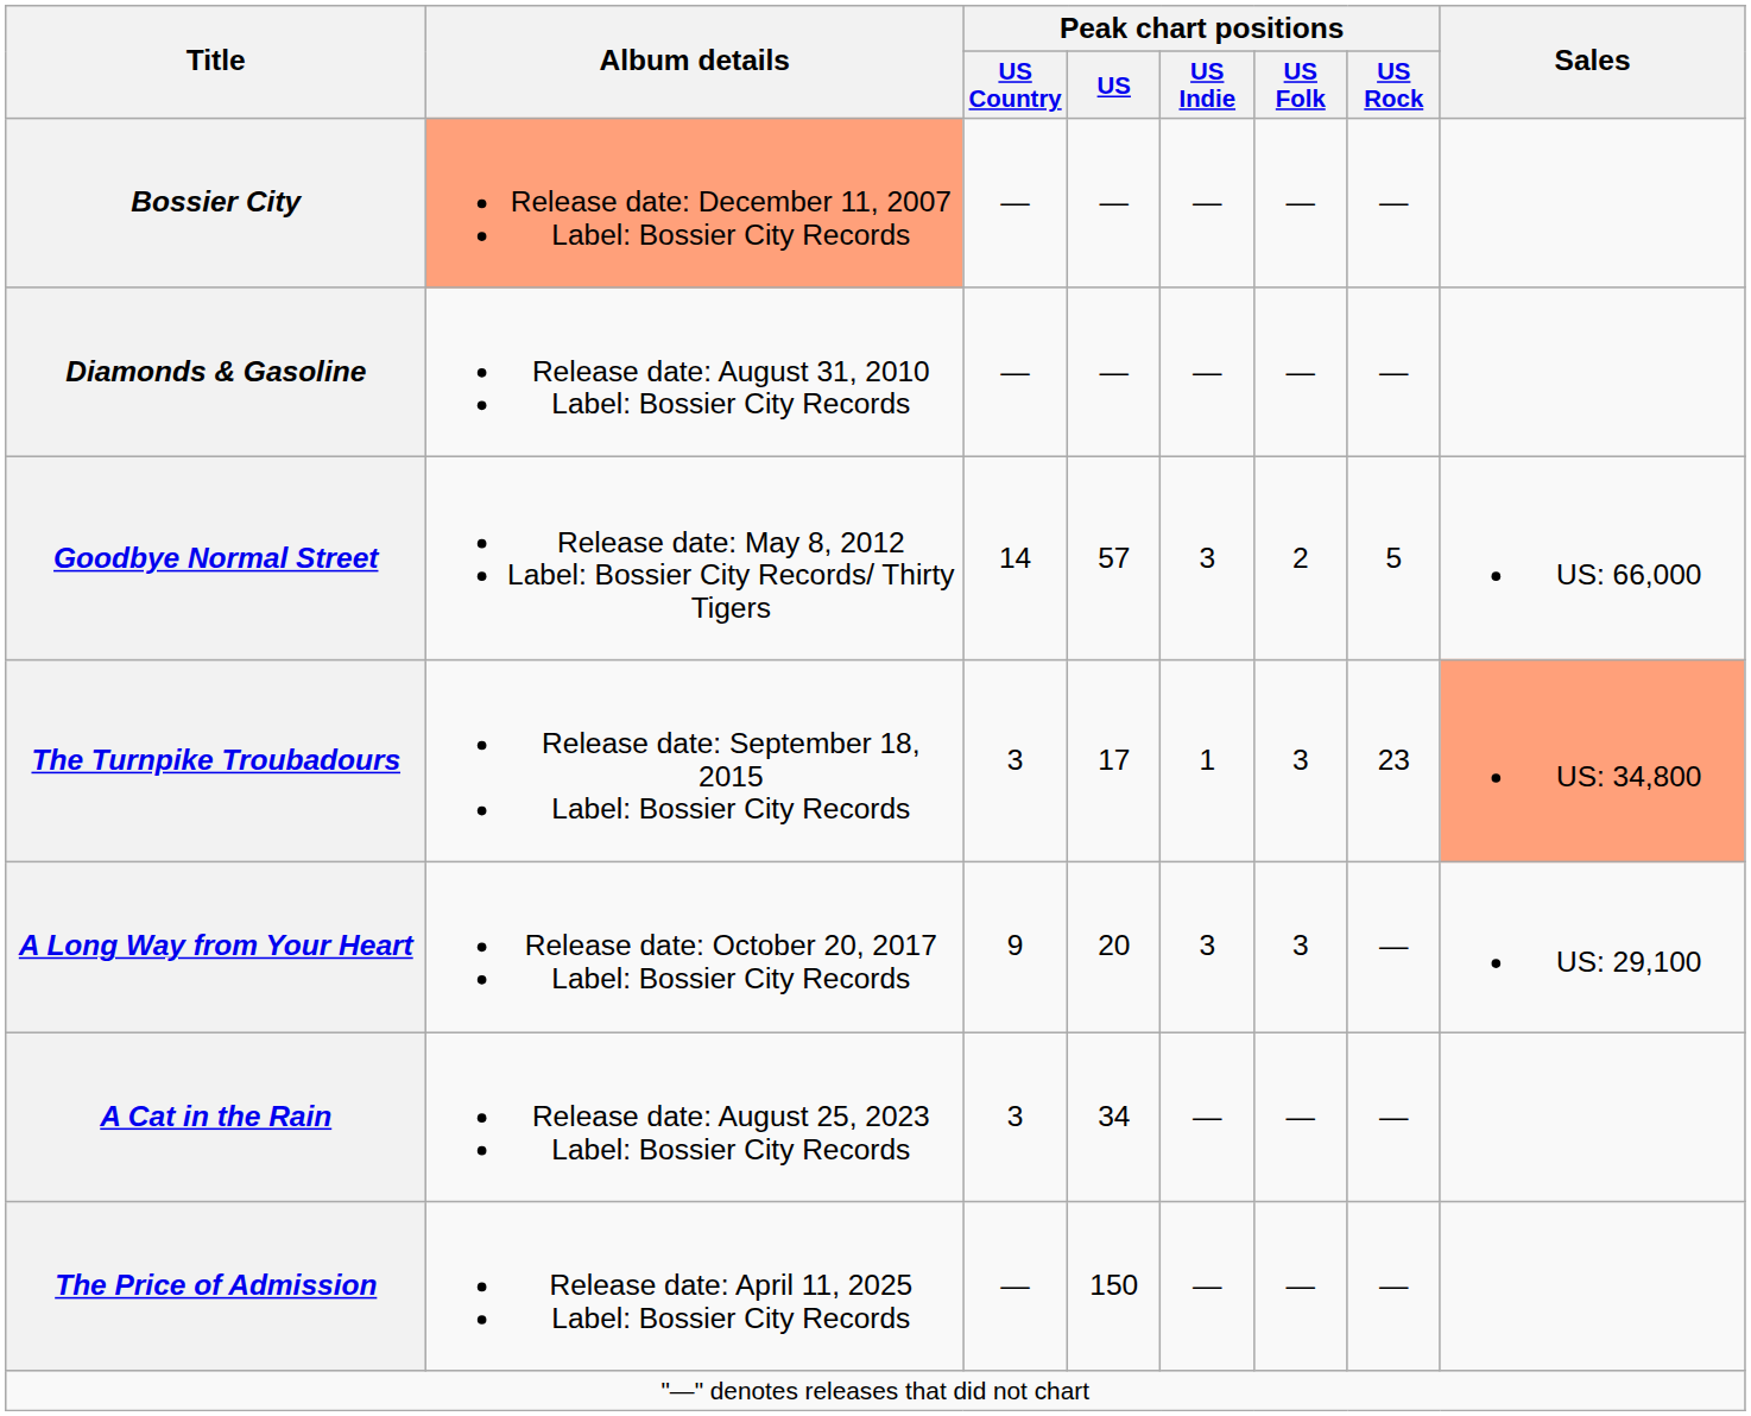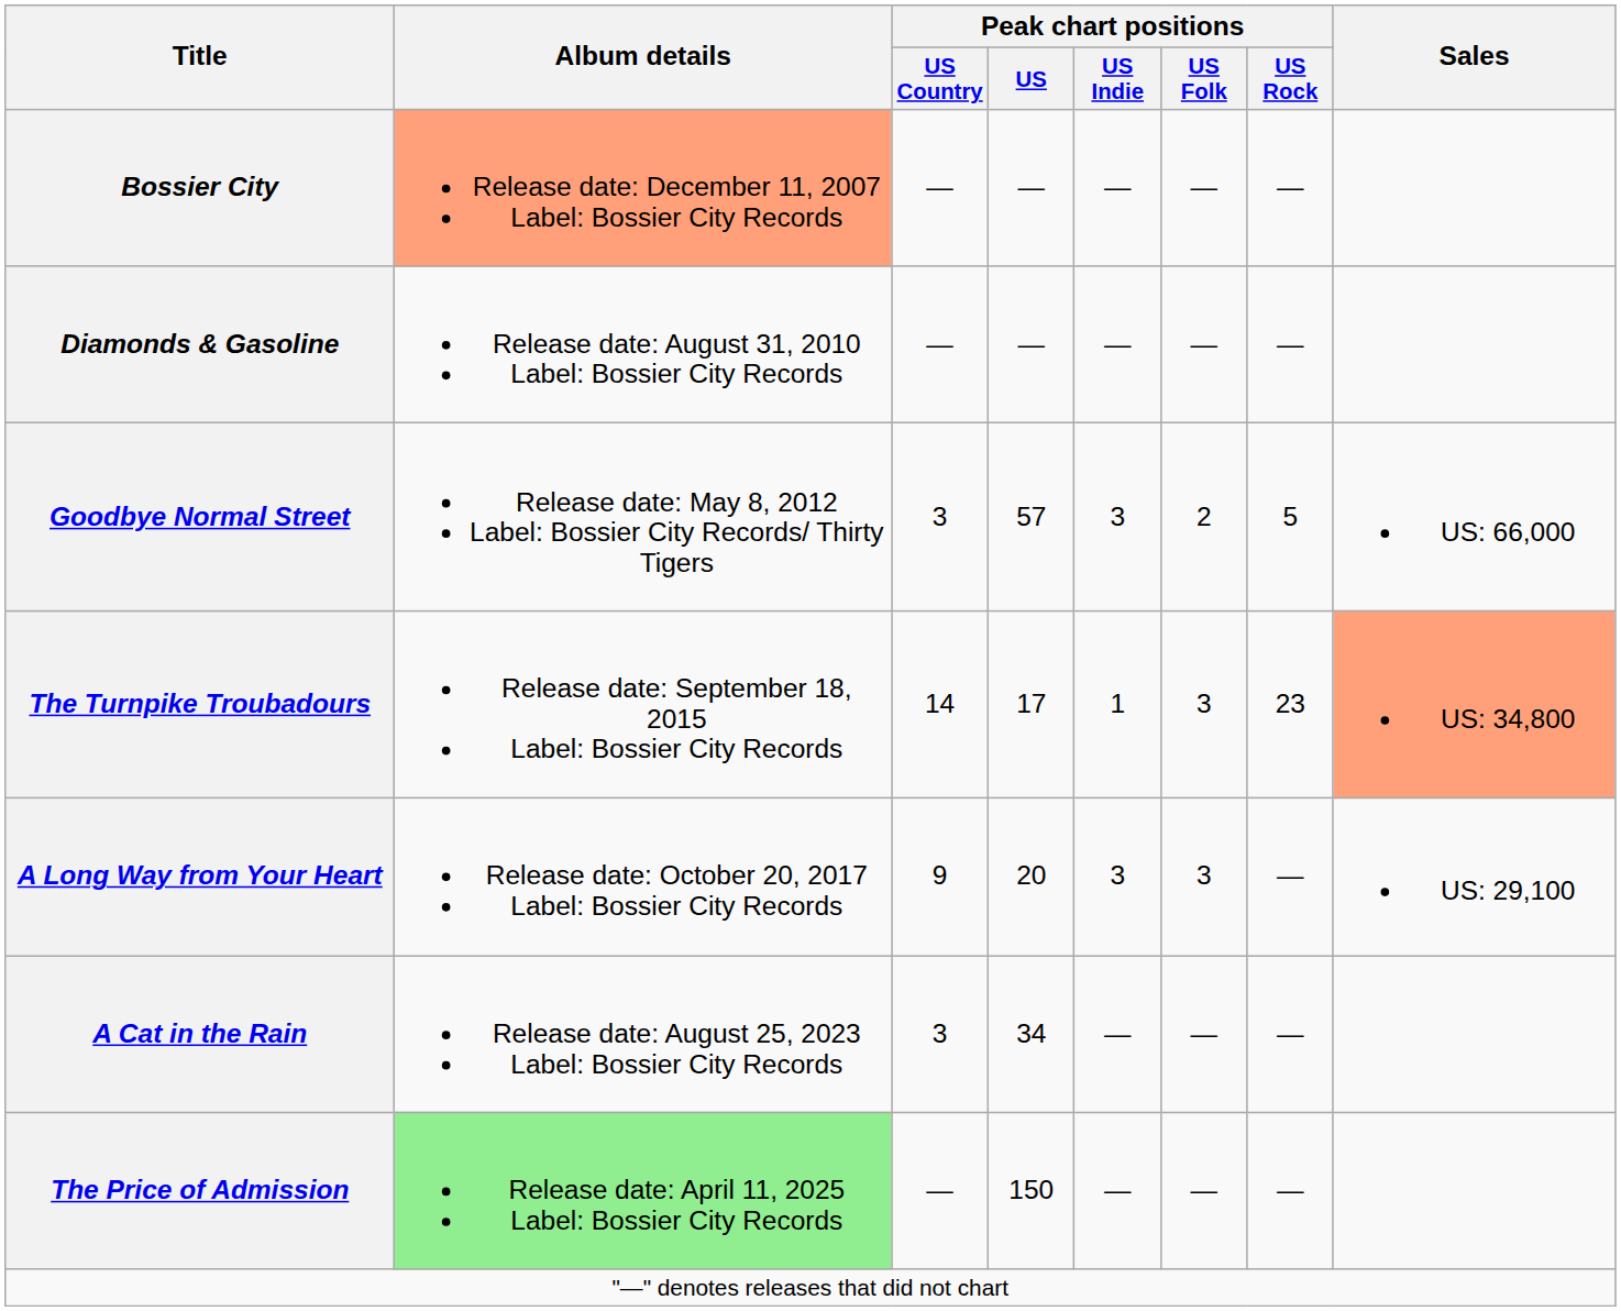 <table class="wikitable plainrowheaders" style="text-align:center;">
 <tr>
 <th rowspan="2" style="width:14em;">Title</th>
 <th rowspan="2" style="width:18em;">Album details</th>
 <th colspan="5">Peak chart positions</th>
 <th rowspan="2" style="width:10em;">Sales</th>
 </tr>
 <tr style="font-size:smaller;">
 <th width="45"><a href='#'>US Country</a><br></th>
 <th width="45"><a href='#'>US</a><br></th>
 <th width="45"><a href='#'>US<br>Indie</a><br></th>
 <th width="45"><a href='#'>US<br>Folk</a><br></th>
 <th width="45"><a href='#'>US<br>Rock</a><br></th>
 </tr>
 <tr>
 <th scope="row"><em>Bossier City</em></th>
 <td style="background: lightsalmon;"><br><ul><li>Release date: December 11, 2007</li><li>Label: Bossier City Records</li></ul></td>
 <td>—</td>
 <td>—</td>
 <td>—</td>
 <td>—</td>
 <td>—</td>
 <td></td>
 </tr>
 <tr>
 <th scope="row"><em>Diamonds & Gasoline</em></th>
 <td><br><ul><li>Release date: August 31, 2010</li><li>Label: Bossier City Records</li></ul></td>
 <td>—</td>
 <td>—</td>
 <td>—</td>
 <td>—</td>
 <td>—</td>
 <td></td>
 </tr>
 <tr>
 <th scope="row"><em><a href='#'>Goodbye Normal Street</a></em></th>
 <td><br><ul><li>Release date: May 8, 2012</li><li>Label: Bossier City Records/ Thirty Tigers</li></ul></td>
-<td>14</td>
+<td>3</td>
 <td>57</td>
 <td>3</td>
 <td>2</td>
 <td>5</td>
 <td><br><ul><li>US: 66,000</li></ul></td>
 </tr>
 <tr>
 <th scope="row"><em><a href='#'>The Turnpike Troubadours</a></em></th>
 <td><br><ul><li>Release date: September 18, 2015</li><li>Label: Bossier City Records</li></ul></td>
-<td>3</td>
+<td>14</td>
 <td>17</td>
 <td>1</td>
 <td>3</td>
 <td>23</td>
 <td style="background: lightsalmon;"><br><ul><li>US: 34,800</li></ul></td>
 </tr>
 <tr>
 <th scope="row"><em><a href='#'>A Long Way from Your Heart</a></em></th>
 <td><br><ul><li>Release date: October 20, 2017</li><li>Label: Bossier City Records</li></ul></td>
 <td>9</td>
 <td>20</td>
 <td>3</td>
 <td>3</td>
 <td>—</td>
 <td><br><ul><li>US: 29,100</li></ul></td>
 </tr>
 <tr>
 <th scope="row"><em><a href='#'>A Cat in the Rain</a></em></th>
 <td><br><ul><li>Release date: August 25, 2023</li><li>Label: Bossier City Records</li></ul></td>
 <td>3</td>
 <td>34</td>
 <td>—</td>
 <td>—</td>
 <td>—</td>
 <td></td>
 </tr>
 <tr>
 <th scope="row"><em><a href='#'>The Price of Admission</a></em></th>
-<td><br><ul><li>Release date: April 11, 2025</li><li>Label: Bossier City Records</li></ul></td>
+<td style="background: lightgreen;"><br><ul><li>Release date: April 11, 2025</li><li>Label: Bossier City Records</li></ul></td>
 <td>—</td>
 <td>150</td>
 <td>—</td>
 <td>—</td>
 <td>—</td>
 <td></td>
 </tr>
 <tr>
 <td colspan="10" style="font-size:85%">"—" denotes releases that did not chart</td>
 </tr>
 </table>
